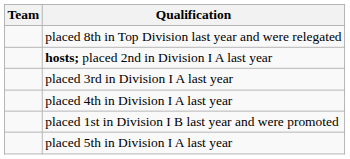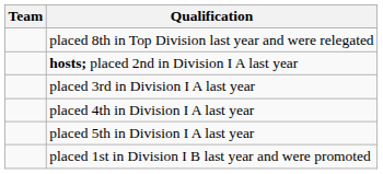 <table class="wikitable">
 <tr>
 <th>Team</th>
 <th>Qualification</th>
 </tr>
 <tr>
 <td></td>
 <td>placed 8th in Top Division last year and were relegated</td>
 </tr>
 <tr>
 <td></td>
 <td><strong>hosts;</strong> placed 2nd in Division I A last year</td>
 </tr>
 <tr>
 <td></td>
 <td>placed 3rd in Division I A last year</td>
 </tr>
 <tr>
 <td></td>
 <td>placed 4th in Division I A last year</td>
 </tr>
 <tr>
 <td></td>
-<td>placed 1st in Division I B last year and were promoted</td>
+<td>placed 5th in Division I A last year</td>
 </tr>
 <tr>
 <td></td>
-<td>placed 5th in Division I A last year</td>
+<td>placed 1st in Division I B last year and were promoted</td>
 </tr>
 </table>
